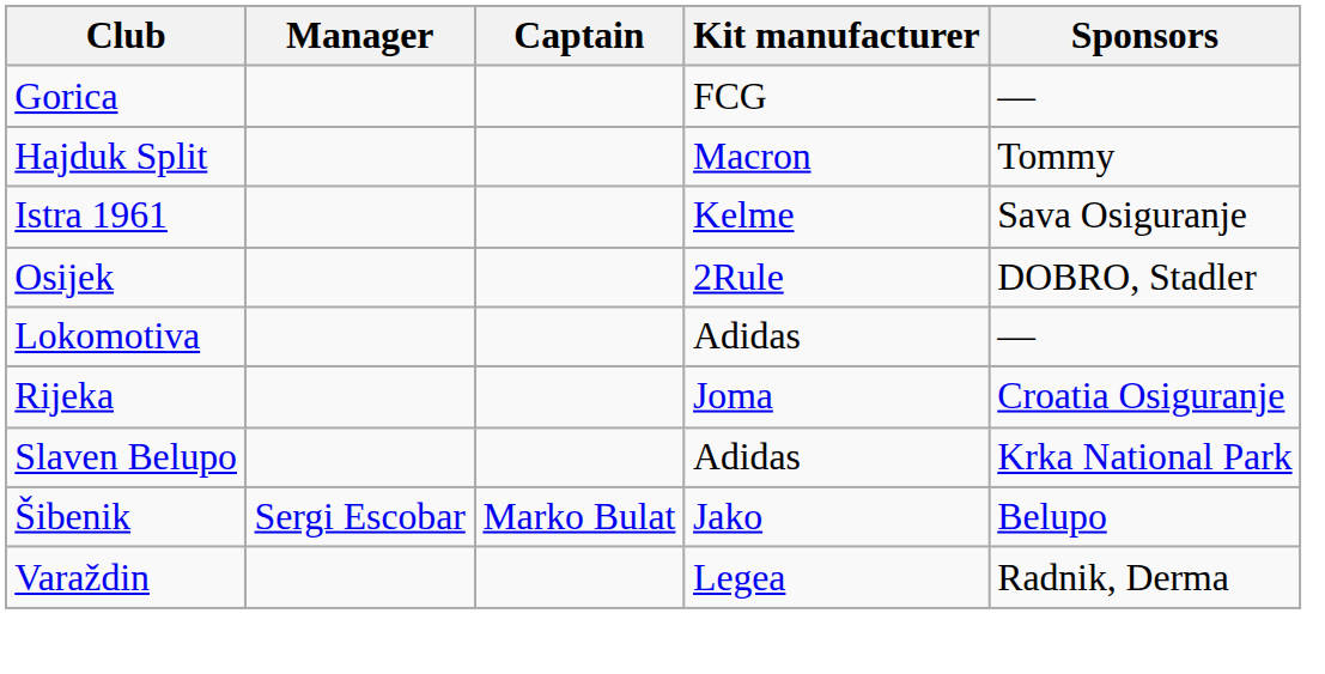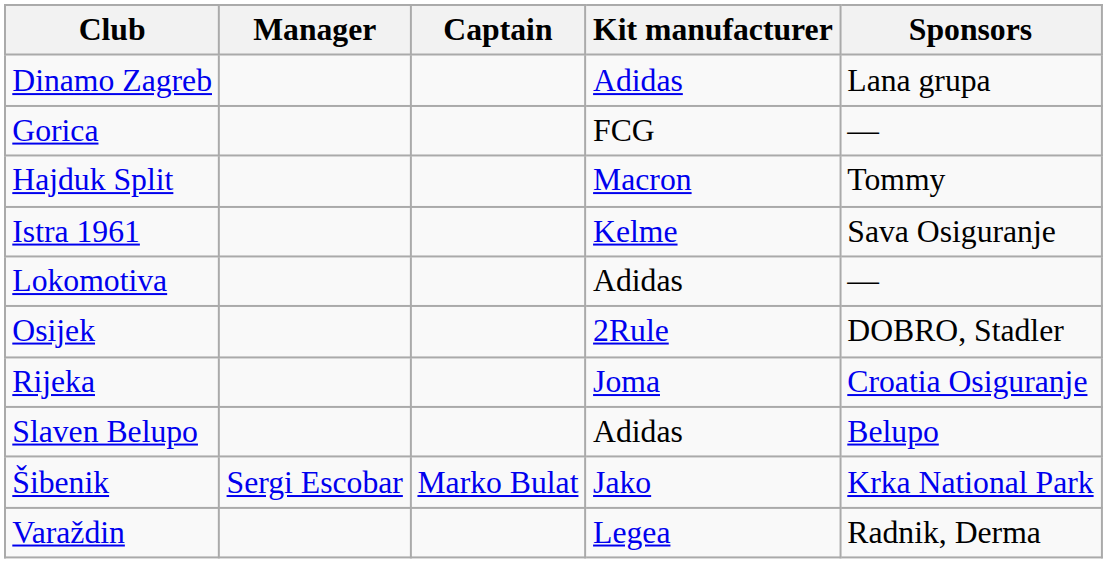 <table class="wikitable sortable">
 <tr>
 <th>Club</th>
 <th>Manager</th>
 <th>Captain</th>
 <th>Kit manufacturer</th>
 <th>Sponsors</th>
+</tr>
+<tr>
+<td><a href='#'>Dinamo Zagreb</a></td>
+<td> </td>
+<td> </td>
+<td><a href='#'>Adidas</a></td>
+<td>Lana grupa</td>
 </tr>
 <tr>
 <td><a href='#'>Gorica</a></td>
 <td> </td>
 <td> </td>
 <td>FCG</td>
 <td>—</td>
 </tr>
 <tr>
 <td><a href='#'>Hajduk Split</a></td>
 <td> </td>
 <td> </td>
 <td><a href='#'>Macron</a></td>
 <td>Tommy</td>
 </tr>
 <tr>
 <td><a href='#'>Istra 1961</a></td>
 <td> </td>
 <td> </td>
 <td><a href='#'>Kelme</a></td>
 <td>Sava Osiguranje</td>
 </tr>
 <tr>
+<td><a href='#'>Lokomotiva</a></td>
+<td> </td>
+<td> </td>
+<td>Adidas</td>
+<td>—</td>
+</tr>
+<tr>
 <td><a href='#'>Osijek</a></td>
 <td> </td>
 <td> </td>
 <td><a href='#'>2Rule</a></td>
 <td>DOBRO, Stadler</td>
-</tr>
-<tr>
-<td><a href='#'>Lokomotiva</a></td>
-<td> </td>
-<td> </td>
-<td>Adidas</td>
-<td>—</td>
 </tr>
 <tr>
 <td><a href='#'>Rijeka</a></td>
 <td> </td>
 <td> </td>
 <td><a href='#'>Joma</a></td>
 <td><a href='#'>Croatia Osiguranje</a></td>
 </tr>
 <tr>
 <td><a href='#'>Slaven Belupo</a></td>
 <td> </td>
 <td> </td>
 <td>Adidas</td>
-<td><a href='#'>Krka National Park</a></td>
+<td><a href='#'>Belupo</a></td>
 </tr>
 <tr>
 <td><a href='#'>Šibenik</a></td>
 <td> <a href='#'>Sergi Escobar</a></td>
 <td> <a href='#'>Marko Bulat</a></td>
 <td><a href='#'>Jako</a></td>
-<td><a href='#'>Belupo</a></td>
+<td><a href='#'>Krka National Park</a></td>
 </tr>
 <tr>
 <td><a href='#'>Varaždin</a></td>
 <td> </td>
 <td> </td>
 <td><a href='#'>Legea</a></td>
 <td>Radnik, Derma</td>
 </tr>
 </table>
